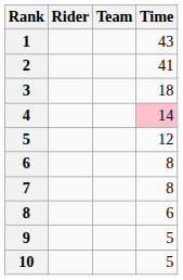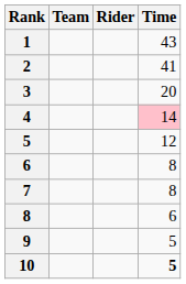 <table class="wikitable" margin-bottom:0;">
 <tr>
 <th scope="col">Rank</th>
+<th scope="col">Team</th>
 <th scope="col">Rider</th>
-<th scope="col">Team</th>
 <th scope="col">Time</th>
 </tr>
 <tr>
 <th scope="row">1</th>
+<td></td>
 <td> </td>
-<td></td>
 <td align="right">43</td>
 </tr>
 <tr>
 <th scope="row">2</th>
+<td></td>
 <td> </td>
-<td></td>
 <td align="right">41</td>
 </tr>
 <tr>
 <th scope="row">3</th>
 <td></td>
 <td></td>
-<td align="right">18</td>
+<td align="right">20</td>
 </tr>
 <tr>
 <th scope="row">4</th>
 <td></td>
 <td></td>
 <td align="right" style="background: pink;">14</td>
 </tr>
 <tr>
 <th scope="row">5</th>
 <td></td>
 <td></td>
 <td align="right">12</td>
 </tr>
 <tr>
 <th scope="row">6</th>
 <td></td>
 <td></td>
 <td align="right">8</td>
 </tr>
 <tr>
 <th scope="row">7</th>
 <td></td>
 <td></td>
 <td align="right">8</td>
 </tr>
 <tr>
 <th scope="row">8</th>
 <td></td>
 <td></td>
 <td align="right">6</td>
 </tr>
 <tr>
 <th scope="row">9</th>
 <td></td>
 <td></td>
 <td align="right">5</td>
 </tr>
 <tr>
 <th scope="row">10</th>
+<td></td>
 <td> </td>
-<td></td>
-<td align="right">5</td>
+<td align="right"><strong>5</strong></td>
 </tr>
 </table>
